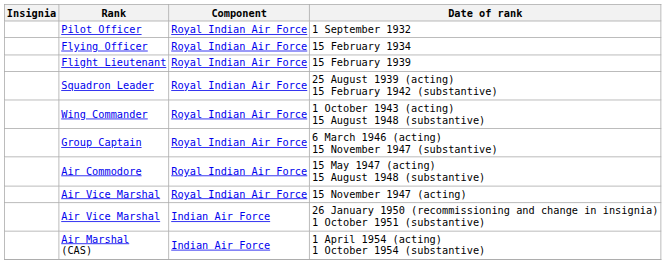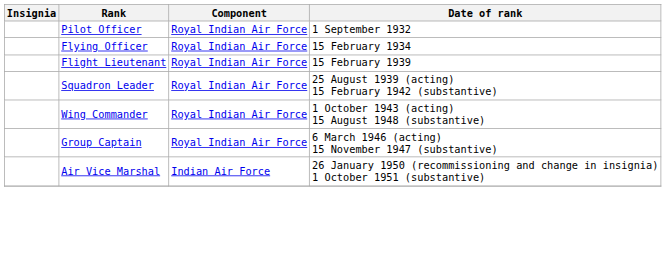 <table class="wikitable" style="background:white">
 <tr>
 <th>Insignia</th>
 <th>Rank</th>
 <th>Component</th>
 <th>Date of rank</th>
 </tr>
 <tr>
 <td align="center"></td>
 <td><a href='#'>Pilot Officer</a></td>
 <td><a href='#'>Royal Indian Air Force</a></td>
 <td>1 September 1932</td>
 </tr>
 <tr>
 <td align="center"></td>
 <td><a href='#'>Flying Officer</a></td>
 <td><a href='#'>Royal Indian Air Force</a></td>
 <td>15 February 1934</td>
 </tr>
 <tr>
 <td align="center"></td>
 <td><a href='#'>Flight Lieutenant</a></td>
 <td><a href='#'>Royal Indian Air Force</a></td>
 <td>15 February 1939</td>
 </tr>
 <tr>
 <td align="center"></td>
 <td><a href='#'>Squadron Leader</a></td>
 <td><a href='#'>Royal Indian Air Force</a></td>
 <td>25 August 1939 (acting)<br>15 February 1942 (substantive)</td>
 </tr>
 <tr>
 <td align="center"></td>
 <td><a href='#'>Wing Commander</a></td>
 <td><a href='#'>Royal Indian Air Force</a></td>
 <td>1 October 1943 (acting)<br>15 August 1948 (substantive)</td>
 </tr>
 <tr>
 <td align="center"></td>
 <td><a href='#'>Group Captain</a></td>
 <td><a href='#'>Royal Indian Air Force</a></td>
 <td>6 March 1946 (acting)<br>15 November 1947 (substantive)</td>
 </tr>
 <tr>
 <td align="center"></td>
-<td><a href='#'>Air Commodore</a></td>
-<td><a href='#'>Royal Indian Air Force</a></td>
-<td>15 May 1947 (acting)<br>15 August 1948 (substantive)</td>
-</tr>
-<tr>
-<td align="center"></td>
-<td><a href='#'>Air Vice Marshal</a></td>
-<td><a href='#'>Royal Indian Air Force</a></td>
-<td>15 November 1947 (acting)</td>
-</tr>
-<tr>
-<td align="center"></td>
 <td><a href='#'>Air Vice Marshal</a></td>
 <td><a href='#'>Indian Air Force</a></td>
 <td>26 January 1950 (recommissioning and change in insignia)<br>1 October 1951 (substantive)</td>
 </tr>
 <tr>
-<td align="center"></td>
-<td><a href='#'>Air Marshal</a><br>(CAS)</td>
-<td><a href='#'>Indian Air Force</a></td>
-<td>1 April 1954 (acting)<br> 1 October 1954 (substantive)</td>
-</tr>
-<tr>
 </tr>
 </table>
